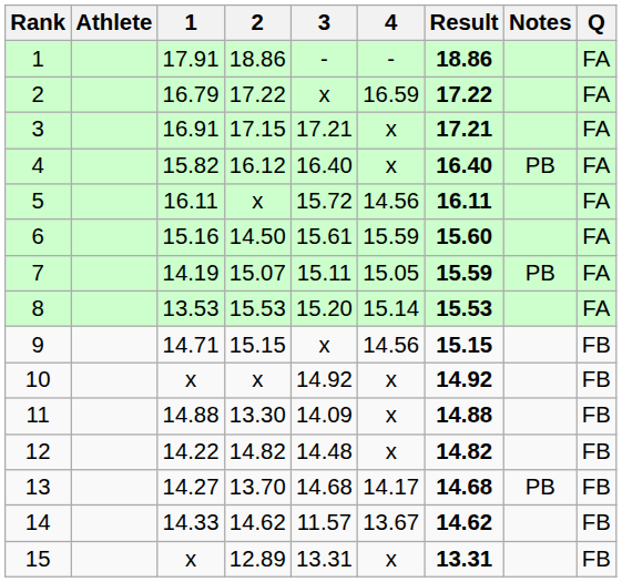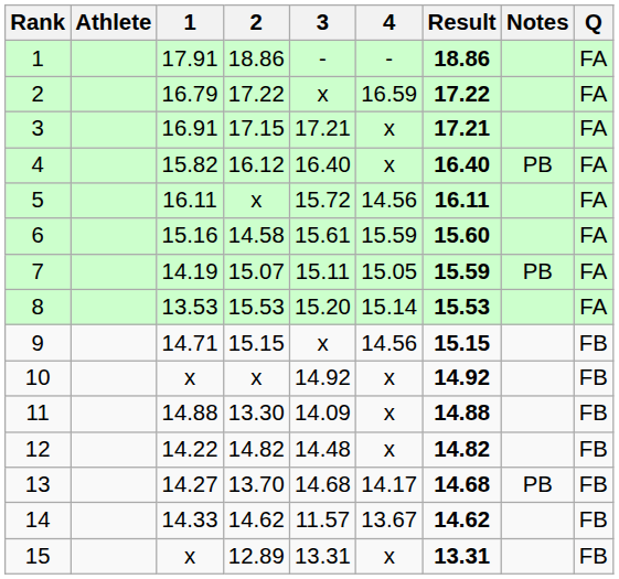 <table class="wikitable sortable" style="text-align:center">
 <tr>
 <th>Rank</th>
 <th>Athlete</th>
 <th>1</th>
 <th>2</th>
 <th>3</th>
 <th>4</th>
 <th>Result</th>
 <th>Notes</th>
 <th>Q</th>
 </tr>
 <tr bgcolor=ccffcc>
 <td>1</td>
 <td align=left></td>
 <td>17.91</td>
 <td>18.86</td>
 <td>-</td>
 <td>-</td>
 <td><strong>18.86</strong></td>
 <td></td>
 <td>FA</td>
 </tr>
 <tr bgcolor=ccffcc>
 <td>2</td>
 <td align=left></td>
 <td>16.79</td>
 <td>17.22</td>
 <td>x</td>
 <td>16.59</td>
 <td><strong>17.22</strong></td>
 <td></td>
 <td>FA</td>
 </tr>
 <tr bgcolor=ccffcc>
 <td>3</td>
 <td align=left></td>
 <td>16.91</td>
 <td>17.15</td>
 <td>17.21</td>
 <td>x</td>
 <td><strong>17.21</strong></td>
 <td></td>
 <td>FA</td>
 </tr>
 <tr bgcolor=ccffcc>
 <td>4</td>
 <td align=left></td>
 <td>15.82</td>
 <td>16.12</td>
 <td>16.40</td>
 <td>x</td>
 <td><strong>16.40</strong></td>
 <td>PB</td>
 <td>FA</td>
 </tr>
 <tr bgcolor=ccffcc>
 <td>5</td>
 <td align=left></td>
 <td>16.11</td>
 <td>x</td>
 <td>15.72</td>
 <td>14.56</td>
 <td><strong>16.11</strong></td>
 <td></td>
 <td>FA</td>
 </tr>
 <tr bgcolor=ccffcc>
 <td>6</td>
 <td align=left></td>
 <td>15.16</td>
-<td>14.50</td>
+<td>14.58</td>
 <td>15.61</td>
 <td>15.59</td>
 <td><strong>15.60</strong></td>
 <td></td>
 <td>FA</td>
 </tr>
 <tr bgcolor=ccffcc>
 <td>7</td>
 <td align=left></td>
 <td>14.19</td>
 <td>15.07</td>
 <td>15.11</td>
 <td>15.05</td>
 <td><strong>15.59</strong></td>
 <td>PB</td>
 <td>FA</td>
 </tr>
 <tr bgcolor=ccffcc>
 <td>8</td>
 <td align=left></td>
 <td>13.53</td>
 <td>15.53</td>
 <td>15.20</td>
 <td>15.14</td>
 <td><strong>15.53</strong></td>
 <td></td>
 <td>FA</td>
 </tr>
 <tr>
 <td>9</td>
 <td align=left></td>
 <td>14.71</td>
 <td>15.15</td>
 <td>x</td>
 <td>14.56</td>
 <td><strong>15.15</strong></td>
 <td></td>
 <td>FB</td>
 </tr>
 <tr>
 <td>10</td>
 <td align=left></td>
 <td>x</td>
 <td>x</td>
 <td>14.92</td>
 <td>x</td>
 <td><strong>14.92</strong></td>
 <td></td>
 <td>FB</td>
 </tr>
 <tr>
 <td>11</td>
 <td align=left></td>
 <td>14.88</td>
 <td>13.30</td>
 <td>14.09</td>
 <td>x</td>
 <td><strong>14.88</strong></td>
 <td></td>
 <td>FB</td>
 </tr>
 <tr>
 <td>12</td>
 <td align=left></td>
 <td>14.22</td>
 <td>14.82</td>
 <td>14.48</td>
 <td>x</td>
 <td><strong>14.82</strong></td>
 <td></td>
 <td>FB</td>
 </tr>
 <tr>
 <td>13</td>
 <td align=left></td>
 <td>14.27</td>
 <td>13.70</td>
 <td>14.68</td>
 <td>14.17</td>
 <td><strong>14.68</strong></td>
 <td>PB</td>
 <td>FB</td>
 </tr>
 <tr>
 <td>14</td>
 <td align=left></td>
 <td>14.33</td>
 <td>14.62</td>
 <td>11.57</td>
 <td>13.67</td>
 <td><strong>14.62</strong></td>
 <td></td>
 <td>FB</td>
 </tr>
 <tr>
 <td>15</td>
 <td align=left></td>
 <td>x</td>
 <td>12.89</td>
 <td>13.31</td>
 <td>x</td>
 <td><strong>13.31</strong></td>
 <td></td>
 <td>FB</td>
 </tr>
 </table>
